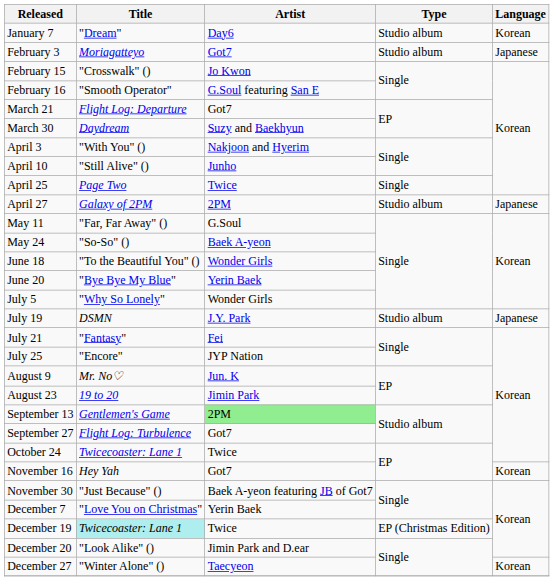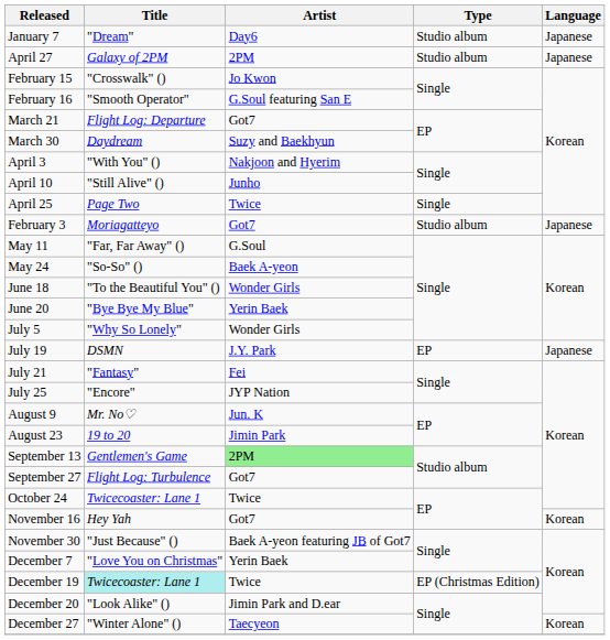 <table class="wikitable plainrowheaders">
 <tr>
 <th scope="col">Released</th>
 <th scope="col">Title</th>
 <th scope="col">Artist</th>
 <th scope="col">Type</th>
 <th scope="col">Language</th>
 </tr>
 <tr>
 <td>January 7</td>
 <td>"<a href='#'>Dream</a>"</td>
 <td><a href='#'>Day6</a></td>
 <td>Studio album</td>
-<td>Korean</td>
+<td>Japanese</td>
 </tr>
 <tr>
-<td>February 3</td>
-<td><em><a href='#'>Moriagatteyo</a></em></td>
-<td><a href='#'>Got7</a></td>
+<td>April 27</td>
+<td><em><a href='#'>Galaxy of 2PM</a></em></td>
+<td><a href='#'>2PM</a></td>
 <td>Studio album</td>
 <td>Japanese</td>
 </tr>
 <tr>
 <td>February 15</td>
 <td>"Crosswalk" ()</td>
 <td><a href='#'>Jo Kwon</a></td>
 <td rowspan="2">Single</td>
 <td rowspan="7">Korean</td>
 </tr>
 <tr>
 <td>February 16</td>
 <td>"Smooth Operator"</td>
 <td><a href='#'>G.Soul</a> featuring <a href='#'>San E</a></td>
 </tr>
 <tr>
 <td>March 21</td>
 <td><em><a href='#'>Flight Log: Departure</a></em></td>
 <td>Got7</td>
 <td rowspan="2">EP</td>
 </tr>
 <tr>
 <td>March 30</td>
 <td><em><a href='#'>Daydream</a></em></td>
 <td><a href='#'>Suzy</a> and <a href='#'>Baekhyun</a></td>
 </tr>
 <tr>
 <td>April 3</td>
 <td>"With You" ()</td>
 <td><a href='#'>Nakjoon</a> and <a href='#'>Hyerim</a></td>
 <td rowspan="2">Single</td>
 </tr>
 <tr>
 <td>April 10</td>
 <td>"Still Alive" ()</td>
 <td><a href='#'>Junho</a></td>
 </tr>
 <tr>
 <td>April 25</td>
 <td><em><a href='#'>Page Two</a></em></td>
 <td><a href='#'>Twice</a></td>
 <td>Single</td>
 </tr>
 <tr>
-<td>April 27</td>
-<td><em><a href='#'>Galaxy of 2PM</a></em></td>
-<td><a href='#'>2PM</a></td>
+<td>February 3</td>
+<td><em><a href='#'>Moriagatteyo</a></em></td>
+<td><a href='#'>Got7</a></td>
 <td>Studio album</td>
 <td>Japanese</td>
 </tr>
 <tr>
 <td>May 11</td>
 <td>"Far, Far Away" ()</td>
 <td>G.Soul</td>
 <td rowspan="5">Single</td>
 <td rowspan="5">Korean</td>
 </tr>
 <tr>
 <td>May 24</td>
 <td>"So-So" ()</td>
 <td><a href='#'>Baek A-yeon</a></td>
 </tr>
 <tr>
 <td>June 18</td>
 <td>"To the Beautiful You" ()</td>
 <td><a href='#'>Wonder Girls</a></td>
 </tr>
 <tr>
 <td>June 20</td>
 <td>"<a href='#'>Bye Bye My Blue</a>"</td>
 <td><a href='#'>Yerin Baek</a></td>
 </tr>
 <tr>
 <td>July 5</td>
 <td>"<a href='#'>Why So Lonely</a>"</td>
 <td>Wonder Girls</td>
 </tr>
 <tr>
 <td>July 19</td>
 <td><em>DSMN</em></td>
 <td><a href='#'>J.Y. Park</a></td>
-<td>Studio album</td>
+<td>EP</td>
 <td>Japanese</td>
 </tr>
 <tr>
 <td>July 21</td>
 <td>"<a href='#'>Fantasy</a>"</td>
 <td><a href='#'>Fei</a></td>
 <td rowspan="2">Single</td>
 <td rowspan="7">Korean</td>
 </tr>
 <tr>
 <td>July 25</td>
 <td>"Encore"</td>
 <td>JYP Nation</td>
 </tr>
 <tr>
 <td>August 9</td>
 <td><em>Mr. No♡</em></td>
 <td><a href='#'>Jun. K</a></td>
 <td rowspan="2">EP</td>
 </tr>
 <tr>
 <td>August 23</td>
 <td><em><a href='#'>19 to 20</a></em></td>
 <td><a href='#'>Jimin Park</a></td>
 </tr>
 <tr>
 <td>September 13</td>
 <td><em><a href='#'>Gentlemen's Game</a></em></td>
 <td style="background: lightgreen;">2PM</td>
 <td rowspan="2">Studio album</td>
 </tr>
 <tr>
 <td>September 27</td>
 <td><em><a href='#'>Flight Log: Turbulence</a></em></td>
 <td>Got7</td>
 </tr>
 <tr>
 <td>October 24</td>
 <td><em><a href='#'>Twicecoaster: Lane 1</a></em></td>
 <td>Twice</td>
 <td rowspan="2">EP</td>
 </tr>
 <tr>
 <td>November 16</td>
 <td><em>Hey Yah</em></td>
 <td>Got7</td>
 <td>Korean</td>
 </tr>
 <tr>
 <td>November 30</td>
 <td>"Just Because" ()</td>
 <td>Baek A-yeon featuring <a href='#'>JB</a> of Got7</td>
 <td rowspan="2">Single</td>
 <td rowspan="4">Korean</td>
 </tr>
 <tr>
 <td>December 7</td>
 <td>"<a href='#'>Love You on Christmas</a>"</td>
 <td>Yerin Baek</td>
 </tr>
 <tr>
 <td>December 19</td>
 <td style="background: paleturquoise;"><em>Twicecoaster: Lane 1</em></td>
 <td>Twice</td>
 <td>EP (Christmas Edition)</td>
 </tr>
 <tr>
 <td>December 20</td>
 <td>"Look Alike" ()</td>
 <td>Jimin Park and D.ear</td>
 <td rowspan="2">Single</td>
 </tr>
 <tr>
 <td>December 27</td>
 <td>"Winter Alone" ()</td>
 <td><a href='#'>Taecyeon</a></td>
 <td>Korean</td>
 </tr>
 <tr>
 </tr>
 </table>
